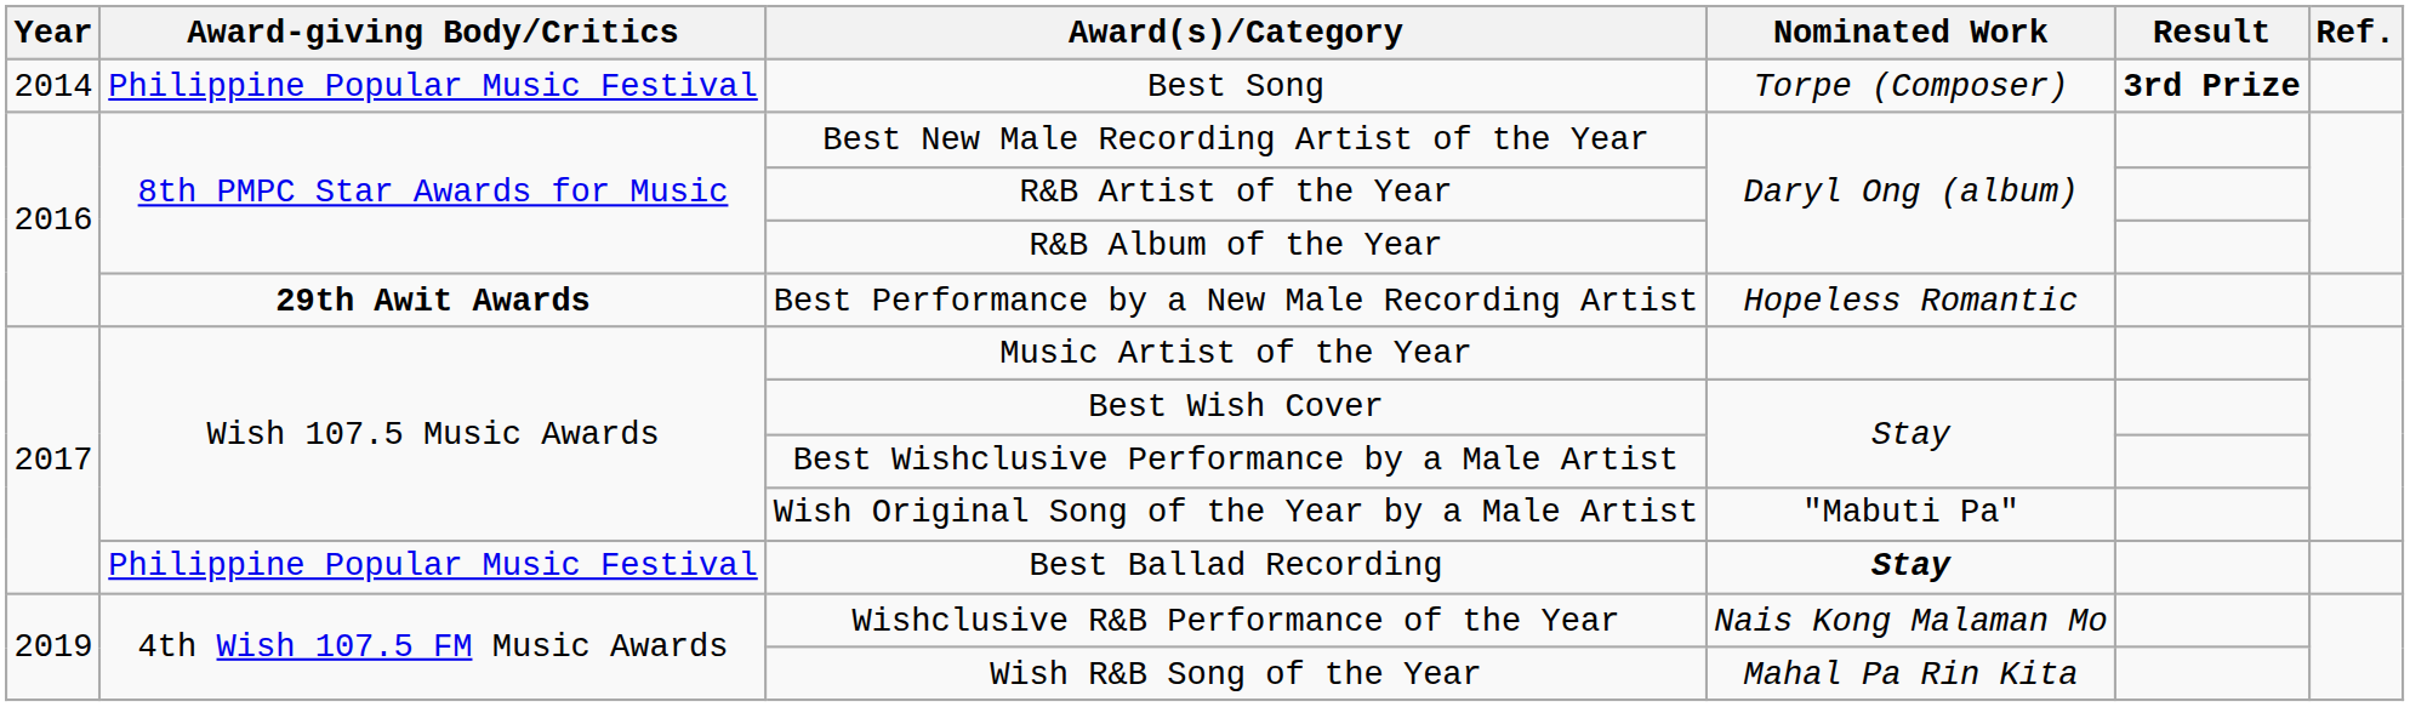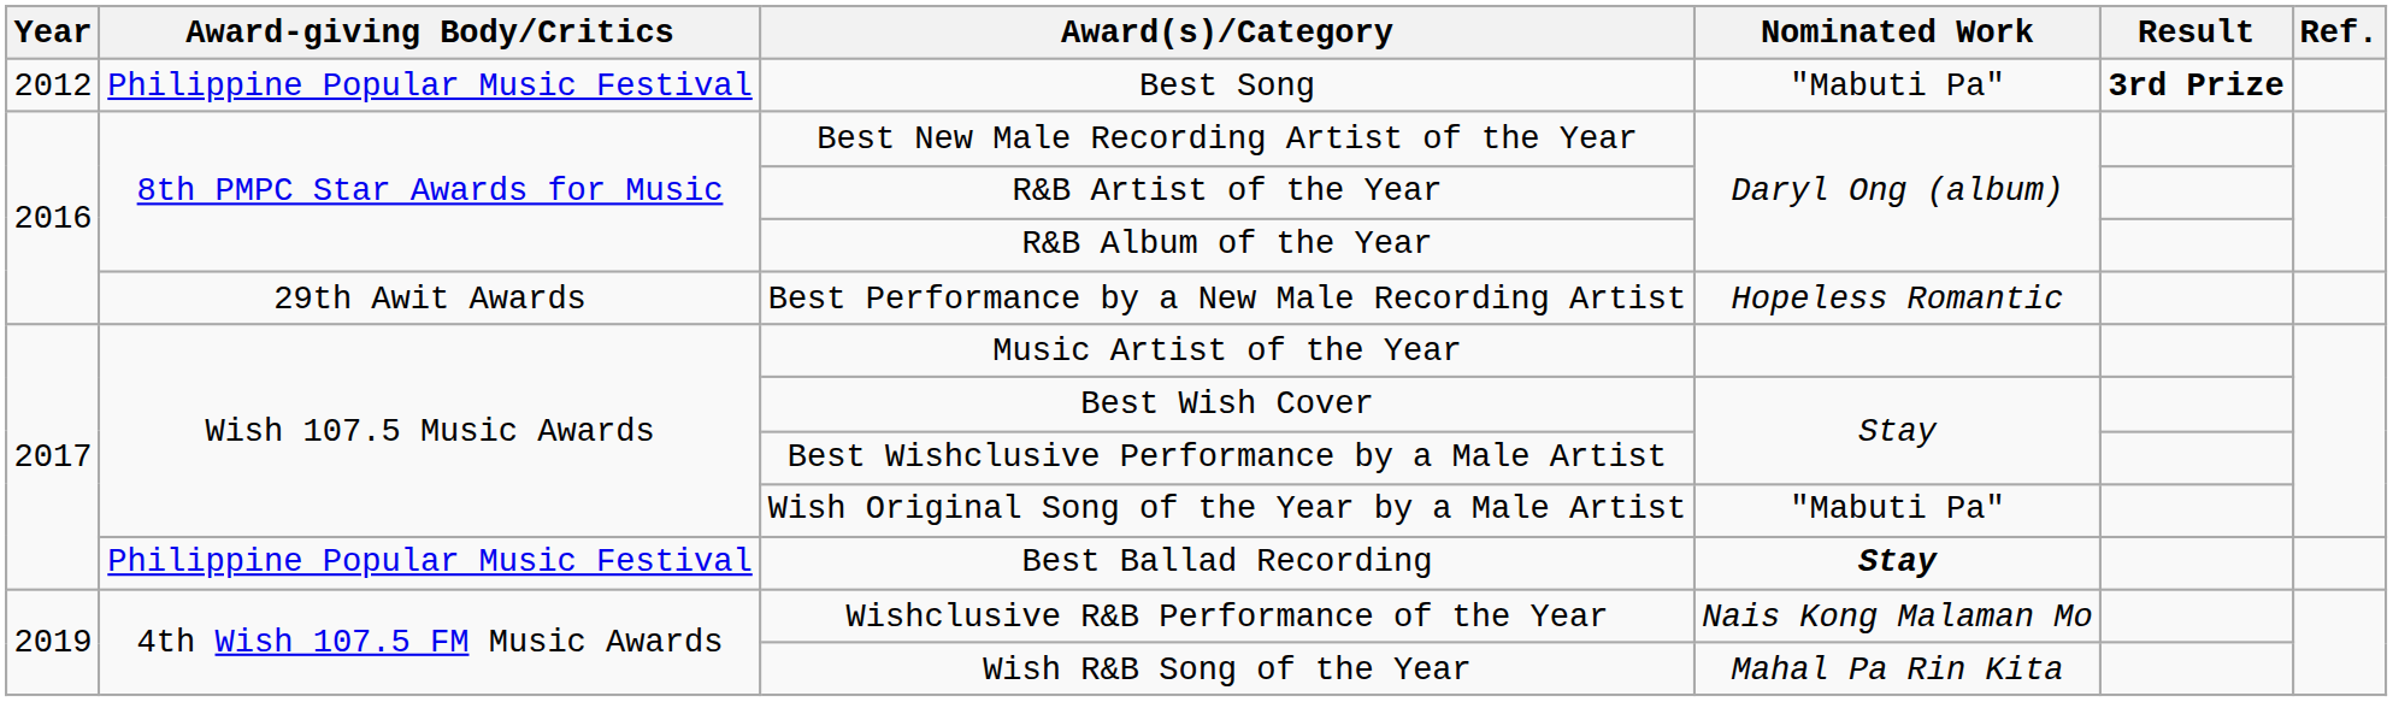 <table class="wikitable sortable">
 <tr>
 <th>Year</th>
 <th>Award-giving Body/Critics</th>
 <th>Award(s)/Category</th>
 <th>Nominated Work</th>
 <th>Result</th>
 <th>Ref.</th>
 </tr>
 <tr align=center>
-<td>2014</td>
+<td>2012</td>
 <td><a href='#'>Philippine Popular Music Festival</a></td>
 <td>Best Song</td>
-<td><em>Torpe (Composer)</em></td>
+<td>"Mabuti Pa"</td>
 <td><strong>3rd Prize</strong></td>
 <td></td>
 </tr>
 <tr align=center>
 <td rowspan=4>2016</td>
 <td rowspan=3><a href='#'>8th PMPC Star Awards for Music</a></td>
 <td>Best New Male Recording Artist of the Year</td>
 <td rowspan=3><em>Daryl Ong (album)</em></td>
 <td></td>
 <td rowspan=3></td>
 </tr>
 <tr align=center>
 <td>R&B Artist of the Year</td>
 <td></td>
 </tr>
 <tr align=center>
 <td>R&B Album of the Year</td>
 <td></td>
 </tr>
 <tr align=center>
-<td><strong>29th Awit Awards</strong></td>
+<td>29th Awit Awards</td>
 <td>Best Performance by a New Male Recording Artist</td>
 <td><em>Hopeless Romantic</em></td>
 <td></td>
 <td></td>
 </tr>
 <tr align=center>
 <td rowspan=5>2017</td>
 <td rowspan=4>Wish 107.5 Music Awards</td>
 <td>Music Artist of the Year</td>
 <td></td>
 <td></td>
 <td rowspan=4></td>
 </tr>
 <tr align=center>
 <td>Best Wish Cover</td>
 <td rowspan=2><em>Stay</em></td>
 <td></td>
 </tr>
 <tr align=center>
 <td>Best Wishclusive Performance by a Male Artist</td>
 <td></td>
 </tr>
 <tr align=center>
 <td>Wish Original Song of the Year by a Male Artist</td>
 <td>"Mabuti Pa"</td>
 <td></td>
 </tr>
 <tr align=center>
 <td><a href='#'>Philippine Popular Music Festival</a></td>
 <td>Best Ballad Recording</td>
 <td><strong><em>Stay</em></strong></td>
 <td></td>
 <td></td>
 </tr>
 <tr align=center>
 <td rowspan=2>2019</td>
 <td rowspan=2>4th <a href='#'>Wish 107.5 FM</a> Music Awards</td>
 <td>Wishclusive R&B Performance of the Year</td>
 <td><em>Nais Kong Malaman Mo</em></td>
 <td></td>
 <td rowspan=2></td>
 </tr>
 <tr align=center>
 <td>Wish R&B Song of the Year</td>
 <td><em>Mahal Pa Rin Kita</em></td>
 <td></td>
 </tr>
 </table>
